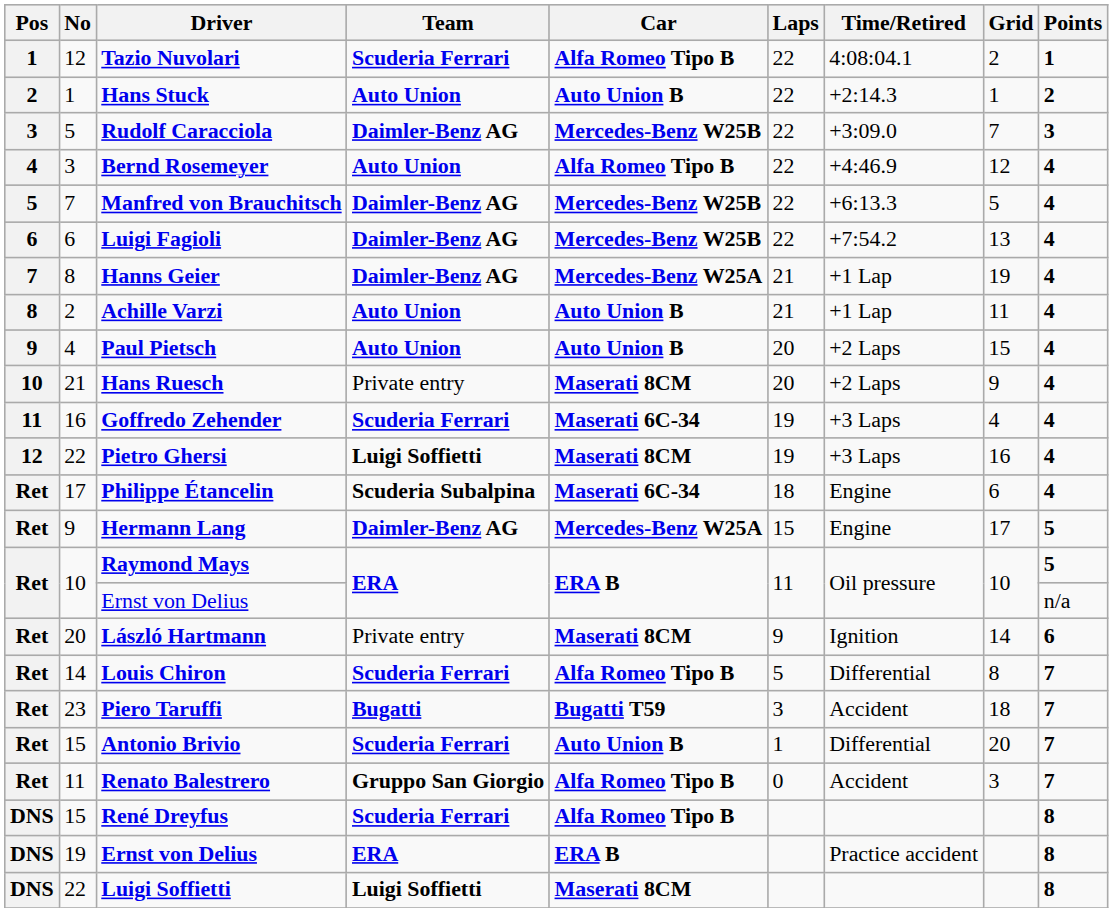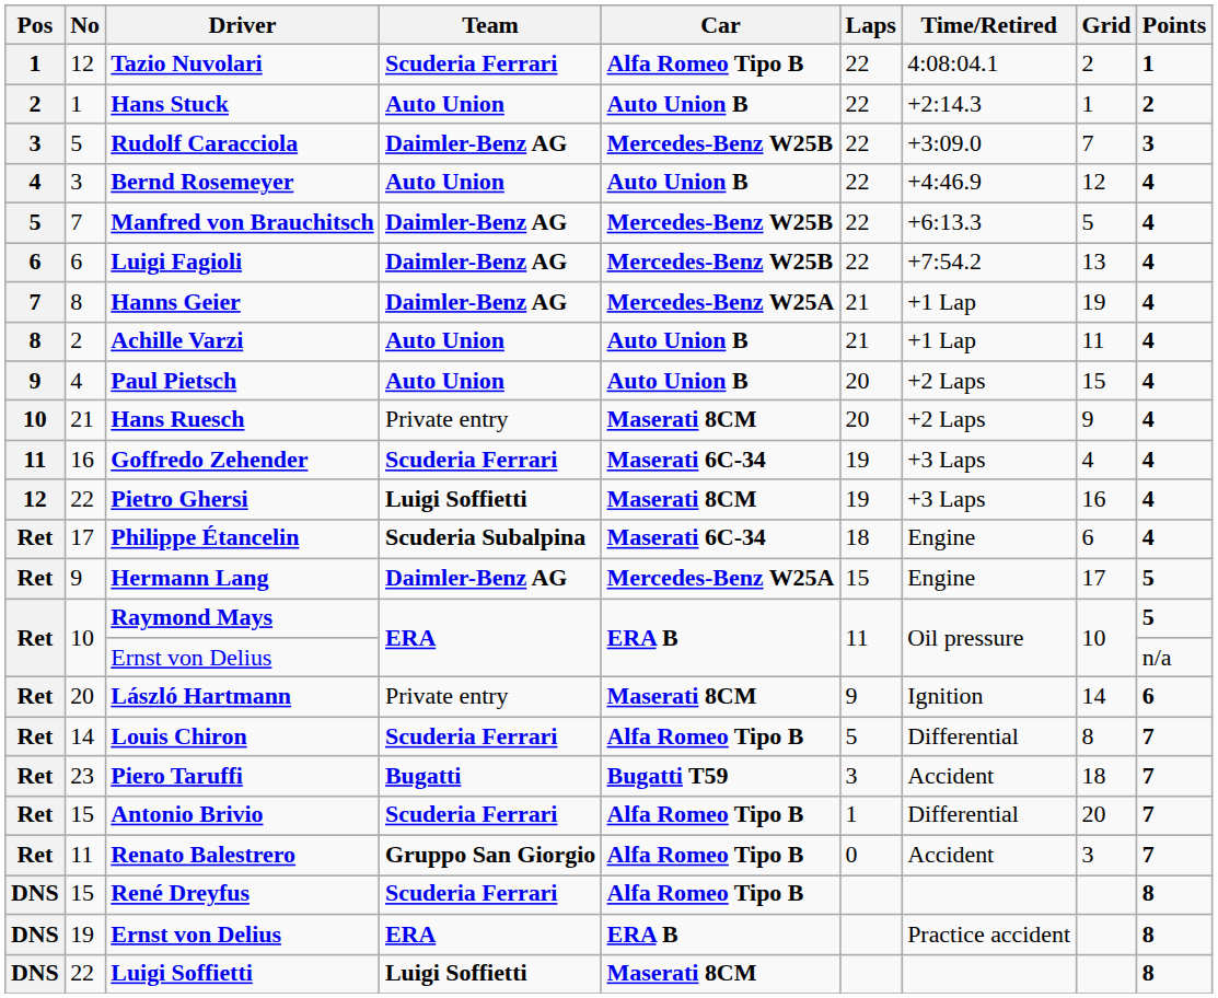 <table class="wikitable" style="font-size: 85%;">
 <tr>
 <th>Pos</th>
 <th>No</th>
 <th>Driver</th>
 <th>Team</th>
 <th>Car</th>
 <th>Laps</th>
 <th>Time/Retired</th>
 <th>Grid</th>
 <th>Points</th>
 </tr>
 <tr>
 <th>1</th>
 <td>12</td>
 <td nowrap> <strong><a href='#'>Tazio Nuvolari</a></strong></td>
 <td nowrap><strong><a href='#'>Scuderia Ferrari</a></strong></td>
 <td nowrap><strong><a href='#'>Alfa Romeo</a> Tipo B</strong></td>
 <td>22</td>
 <td>4:08:04.1</td>
 <td>2</td>
 <td><strong>1</strong></td>
 </tr>
 <tr>
 <th>2</th>
 <td>1</td>
 <td> <strong><a href='#'>Hans Stuck</a></strong></td>
 <td><strong><a href='#'>Auto Union</a></strong></td>
 <td><strong><a href='#'>Auto Union</a> B</strong></td>
 <td>22</td>
 <td>+2:14.3</td>
 <td>1</td>
 <td><strong>2</strong></td>
 </tr>
 <tr>
 <th>3</th>
 <td>5</td>
 <td> <strong><a href='#'>Rudolf Caracciola</a></strong></td>
 <td><strong><a href='#'>Daimler-Benz</a> AG</strong></td>
 <td><strong><a href='#'>Mercedes-Benz</a> W25B</strong></td>
 <td>22</td>
 <td>+3:09.0</td>
 <td>7</td>
 <td><strong>3</strong></td>
 </tr>
 <tr>
 <th>4</th>
 <td>3</td>
 <td> <strong><a href='#'>Bernd Rosemeyer</a></strong></td>
 <td><strong><a href='#'>Auto Union</a></strong></td>
-<td><strong><a href='#'>Alfa Romeo</a> Tipo B</strong></td>
+<td><strong><a href='#'>Auto Union</a> B</strong></td>
 <td>22</td>
 <td>+4:46.9</td>
 <td>12</td>
 <td><strong>4</strong></td>
 </tr>
 <tr>
 <th>5</th>
 <td>7</td>
 <td nowrap> <strong><a href='#'>Manfred von Brauchitsch</a></strong></td>
 <td nowrap><strong><a href='#'>Daimler-Benz</a> AG</strong></td>
 <td nowrap><strong><a href='#'>Mercedes-Benz</a> W25B</strong></td>
 <td>22</td>
 <td>+6:13.3</td>
 <td>5</td>
 <td><strong>4</strong></td>
 </tr>
 <tr>
 <th>6</th>
 <td>6</td>
 <td> <strong><a href='#'>Luigi Fagioli</a></strong></td>
 <td><strong><a href='#'>Daimler-Benz</a> AG</strong></td>
 <td><strong><a href='#'>Mercedes-Benz</a> W25B</strong></td>
 <td>22</td>
 <td>+7:54.2</td>
 <td>13</td>
 <td><strong>4</strong></td>
 </tr>
 <tr>
 <th>7</th>
 <td>8</td>
 <td> <strong><a href='#'>Hanns Geier</a></strong></td>
 <td><strong><a href='#'>Daimler-Benz</a> AG</strong></td>
 <td><strong><a href='#'>Mercedes-Benz</a> W25A</strong></td>
 <td>21</td>
 <td>+1 Lap</td>
 <td>19</td>
 <td><strong>4</strong></td>
 </tr>
 <tr>
 <th>8</th>
 <td>2</td>
 <td> <strong><a href='#'>Achille Varzi</a></strong></td>
 <td><strong><a href='#'>Auto Union</a></strong></td>
 <td><strong><a href='#'>Auto Union</a> B</strong></td>
 <td>21</td>
 <td>+1 Lap</td>
 <td>11</td>
 <td><strong>4</strong></td>
 </tr>
 <tr>
 <th>9</th>
 <td>4</td>
 <td> <strong><a href='#'>Paul Pietsch</a></strong></td>
 <td><strong><a href='#'>Auto Union</a></strong></td>
 <td><strong><a href='#'>Auto Union</a> B</strong></td>
 <td>20</td>
 <td>+2 Laps</td>
 <td>15</td>
 <td><strong>4</strong></td>
 </tr>
 <tr>
 <th>10</th>
 <td>21</td>
 <td> <strong><a href='#'>Hans Ruesch</a></strong></td>
 <td>Private entry</td>
 <td><strong><a href='#'>Maserati</a> 8CM</strong></td>
 <td>20</td>
 <td>+2 Laps</td>
 <td>9</td>
 <td><strong>4</strong></td>
 </tr>
 <tr>
 <th>11</th>
 <td>16</td>
 <td> <strong><a href='#'>Goffredo Zehender</a></strong></td>
 <td nowrap><strong><a href='#'>Scuderia Ferrari</a></strong></td>
 <td><strong><a href='#'>Maserati</a> 6C-34</strong></td>
 <td>19</td>
 <td>+3 Laps</td>
 <td>4</td>
 <td><strong>4</strong></td>
 </tr>
 <tr>
 <th>12</th>
 <td>22</td>
 <td> <strong><a href='#'>Pietro Ghersi</a></strong></td>
 <td><strong>Luigi Soffietti</strong></td>
 <td><strong><a href='#'>Maserati</a> 8CM</strong></td>
 <td>19</td>
 <td>+3 Laps</td>
 <td>16</td>
 <td><strong>4</strong></td>
 </tr>
 <tr>
 <th>Ret</th>
 <td>17</td>
 <td> <strong><a href='#'>Philippe Étancelin</a></strong></td>
 <td><strong>Scuderia Subalpina</strong></td>
 <td><strong><a href='#'>Maserati</a> 6C-34</strong></td>
 <td>18</td>
 <td>Engine</td>
 <td>6</td>
 <td><strong>4</strong></td>
 </tr>
 <tr>
 <th>Ret</th>
 <td>9</td>
 <td> <strong><a href='#'>Hermann Lang</a></strong></td>
 <td><strong><a href='#'>Daimler-Benz</a> AG</strong></td>
 <td><strong><a href='#'>Mercedes-Benz</a> W25A</strong></td>
 <td>15</td>
 <td>Engine</td>
 <td>17</td>
 <td><strong>5</strong></td>
 </tr>
 <tr>
 <th rowspan=2>Ret</th>
 <td rowspan=2>10</td>
 <td> <strong><a href='#'>Raymond Mays</a></strong></td>
 <td rowspan=2><strong><a href='#'>ERA</a></strong></td>
 <td rowspan=2><strong><a href='#'>ERA</a> B</strong></td>
 <td rowspan=2>11</td>
 <td rowspan=2>Oil pressure</td>
 <td rowspan=2>10</td>
 <td><strong>5</strong></td>
 </tr>
 <tr>
 <td> <a href='#'>Ernst von Delius</a></td>
 <td>n/a</td>
 </tr>
 <tr>
 <th>Ret</th>
 <td>20</td>
 <td> <strong><a href='#'>László Hartmann</a></strong></td>
 <td>Private entry</td>
 <td><strong><a href='#'>Maserati</a> 8CM</strong></td>
 <td>9</td>
 <td>Ignition</td>
 <td>14</td>
 <td><strong>6</strong></td>
 </tr>
 <tr>
 <th>Ret</th>
 <td>14</td>
 <td> <strong><a href='#'>Louis Chiron</a></strong></td>
 <td><strong><a href='#'>Scuderia Ferrari</a></strong></td>
 <td><strong><a href='#'>Alfa Romeo</a> Tipo B</strong></td>
 <td>5</td>
 <td>Differential</td>
 <td>8</td>
 <td><strong>7</strong></td>
 </tr>
 <tr>
 <th>Ret</th>
 <td>23</td>
 <td> <strong><a href='#'>Piero Taruffi</a></strong></td>
 <td><strong><a href='#'>Bugatti</a></strong></td>
 <td><strong><a href='#'>Bugatti</a> T59</strong></td>
 <td>3</td>
 <td>Accident</td>
 <td>18</td>
 <td><strong>7</strong></td>
 </tr>
 <tr>
 <th>Ret</th>
 <td>15</td>
 <td> <strong><a href='#'>Antonio Brivio</a></strong></td>
 <td><strong><a href='#'>Scuderia Ferrari</a></strong></td>
-<td><strong><a href='#'>Auto Union</a> B</strong></td>
+<td><strong><a href='#'>Alfa Romeo</a> Tipo B</strong></td>
 <td>1</td>
 <td>Differential</td>
 <td>20</td>
 <td><strong>7</strong></td>
 </tr>
 <tr>
 <th>Ret</th>
 <td>11</td>
 <td> <strong><a href='#'>Renato Balestrero</a></strong></td>
 <td><strong>Gruppo San Giorgio</strong></td>
 <td><strong><a href='#'>Alfa Romeo</a> Tipo B</strong></td>
 <td>0</td>
 <td>Accident</td>
 <td>3</td>
 <td><strong>7</strong></td>
 </tr>
 <tr>
 <th>DNS</th>
 <td>15</td>
 <td> <strong><a href='#'>René Dreyfus</a></strong></td>
 <td><strong><a href='#'>Scuderia Ferrari</a></strong></td>
 <td><strong><a href='#'>Alfa Romeo</a> Tipo B</strong></td>
 <td></td>
 <td></td>
 <td></td>
 <td><strong>8</strong></td>
 </tr>
 <tr>
 <th>DNS</th>
 <td>19</td>
 <td> <strong><a href='#'>Ernst von Delius</a></strong></td>
 <td><strong><a href='#'>ERA</a></strong></td>
 <td><strong><a href='#'>ERA</a> B</strong></td>
 <td></td>
 <td>Practice accident</td>
 <td></td>
 <td><strong>8</strong></td>
 </tr>
 <tr>
 <th>DNS</th>
 <td>22</td>
 <td> <strong><a href='#'>Luigi Soffietti</a></strong></td>
 <td><strong>Luigi Soffietti</strong></td>
 <td><strong><a href='#'>Maserati</a> 8CM</strong></td>
 <td></td>
 <td></td>
 <td></td>
 <td><strong>8</strong></td>
 </tr>
 </table>
